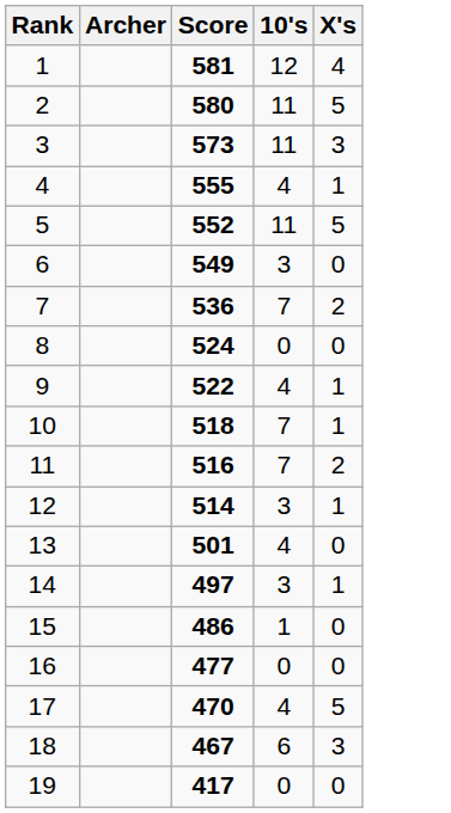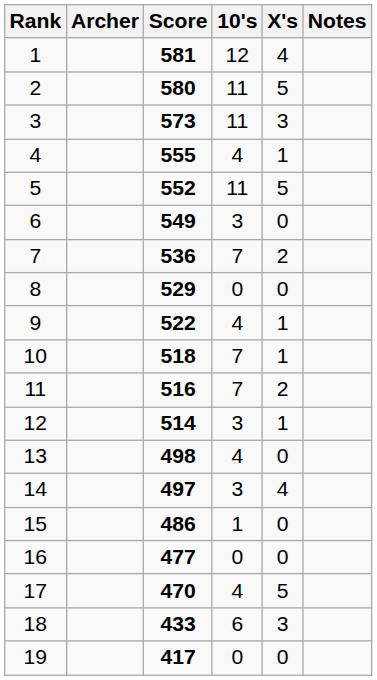 <table class="wikitable sortable" style="text-align:center">
 <tr>
 <th>Rank</th>
 <th>Archer</th>
 <th>Score</th>
 <th>10's</th>
 <th>X's</th>
+<th class="unsortable">Notes</th>
 </tr>
 <tr>
 <td>1</td>
 <td align=left></td>
 <td><strong>581</strong></td>
 <td>12</td>
 <td>4</td>
+<td></td>
 </tr>
 <tr>
 <td>2</td>
 <td align=left></td>
 <td><strong>580</strong></td>
 <td>11</td>
 <td>5</td>
+<td></td>
 </tr>
 <tr>
 <td>3</td>
 <td align=left></td>
 <td><strong>573</strong></td>
 <td>11</td>
 <td>3</td>
+<td></td>
 </tr>
 <tr>
 <td>4</td>
 <td align=left></td>
 <td><strong>555</strong></td>
 <td>4</td>
 <td>1</td>
+<td></td>
 </tr>
 <tr>
 <td>5</td>
 <td align=left></td>
 <td><strong>552</strong></td>
 <td>11</td>
 <td>5</td>
+<td></td>
 </tr>
 <tr>
 <td>6</td>
 <td align=left></td>
 <td><strong>549</strong></td>
 <td>3</td>
 <td>0</td>
+<td></td>
 </tr>
 <tr>
 <td>7</td>
 <td align=left></td>
 <td><strong>536</strong></td>
 <td>7</td>
 <td>2</td>
+<td></td>
 </tr>
 <tr>
 <td>8</td>
 <td align=left></td>
-<td><strong>524</strong></td>
+<td><strong>529</strong></td>
 <td>0</td>
 <td>0</td>
+<td></td>
 </tr>
 <tr>
 <td>9</td>
 <td align=left></td>
 <td><strong>522</strong></td>
 <td>4</td>
 <td>1</td>
+<td></td>
 </tr>
 <tr>
 <td>10</td>
 <td align=left></td>
 <td><strong>518</strong></td>
 <td>7</td>
 <td>1</td>
+<td></td>
 </tr>
 <tr>
 <td>11</td>
 <td align=left></td>
 <td><strong>516</strong></td>
 <td>7</td>
 <td>2</td>
+<td></td>
 </tr>
 <tr>
 <td>12</td>
 <td align=left></td>
 <td><strong>514</strong></td>
 <td>3</td>
 <td>1</td>
+<td></td>
 </tr>
 <tr>
 <td>13</td>
 <td align=left></td>
-<td><strong>501</strong></td>
+<td><strong>498</strong></td>
 <td>4</td>
 <td>0</td>
+<td></td>
 </tr>
 <tr>
 <td>14</td>
 <td align=left></td>
 <td><strong>497</strong></td>
 <td>3</td>
-<td>1</td>
+<td>4</td>
+<td></td>
 </tr>
 <tr>
 <td>15</td>
 <td align=left></td>
 <td><strong>486</strong></td>
 <td>1</td>
 <td>0</td>
+<td></td>
 </tr>
 <tr>
 <td>16</td>
 <td align=left></td>
 <td><strong>477</strong></td>
 <td>0</td>
 <td>0</td>
+<td></td>
 </tr>
 <tr>
 <td>17</td>
 <td align=left></td>
 <td><strong>470</strong></td>
 <td>4</td>
 <td>5</td>
+<td></td>
 </tr>
 <tr>
 <td>18</td>
 <td align=left></td>
-<td><strong>467</strong></td>
+<td><strong>433</strong></td>
 <td>6</td>
 <td>3</td>
+<td></td>
 </tr>
 <tr>
 <td>19</td>
 <td align=left></td>
 <td><strong>417</strong></td>
 <td>0</td>
 <td>0</td>
+<td></td>
 </tr>
 </table>
